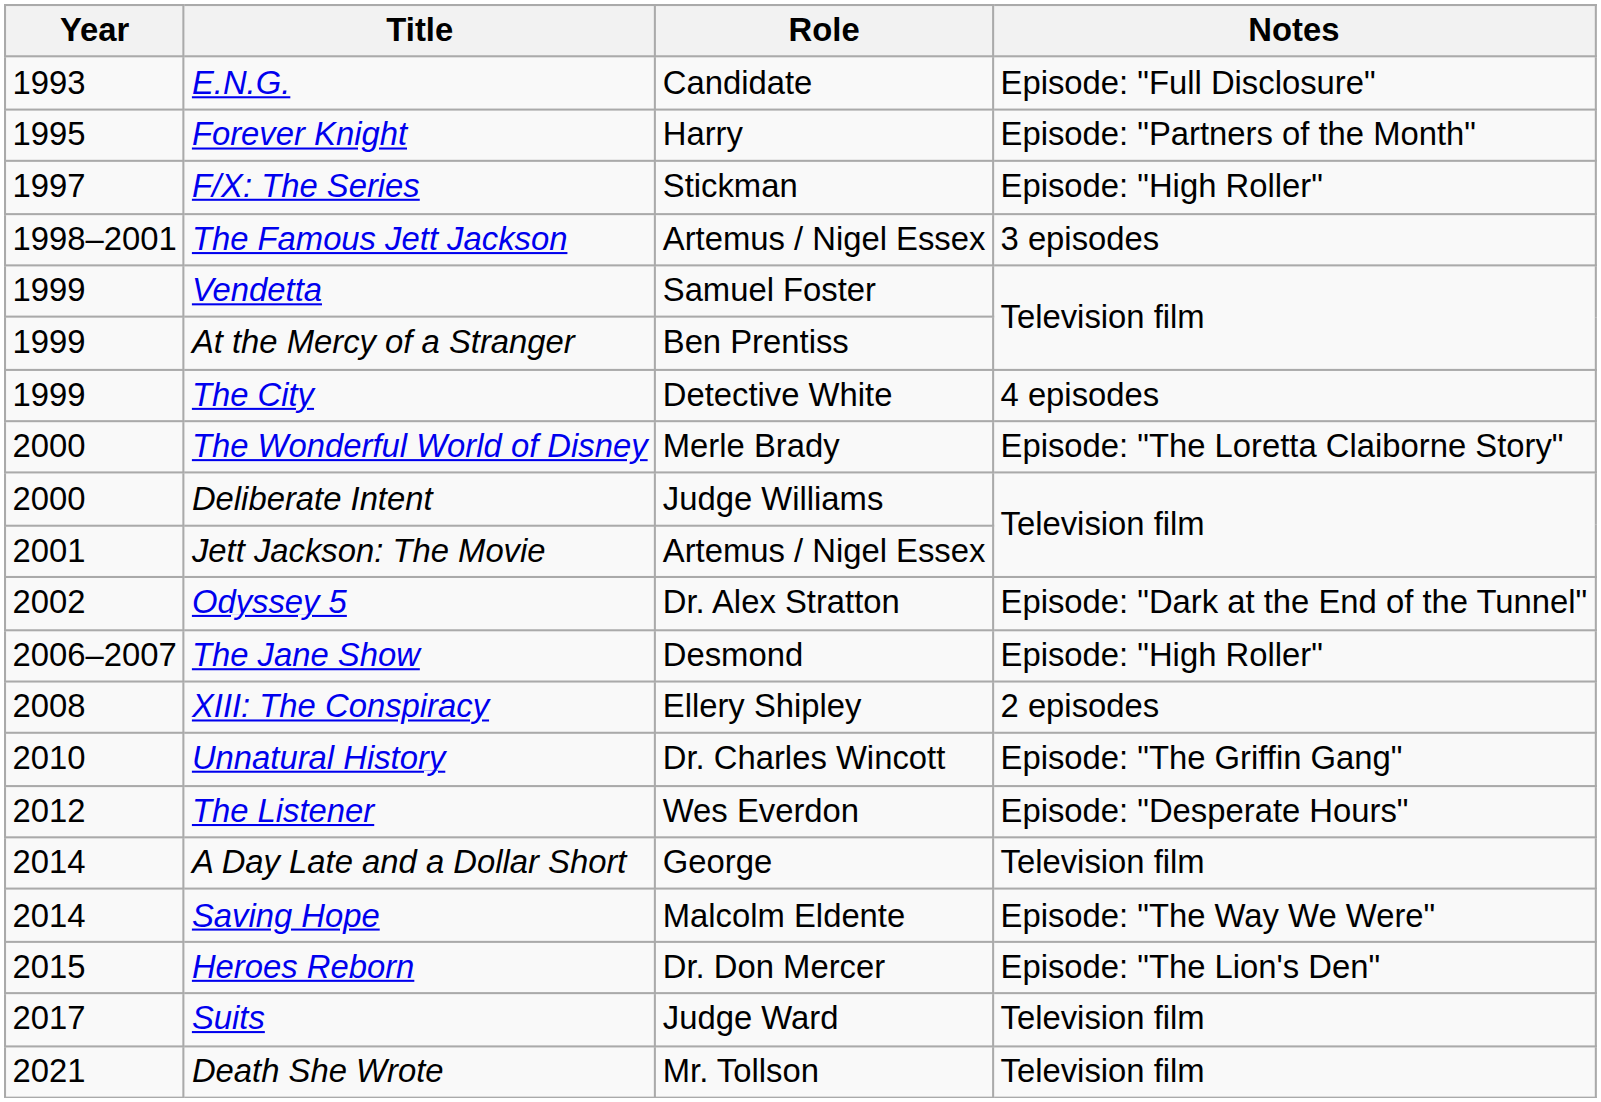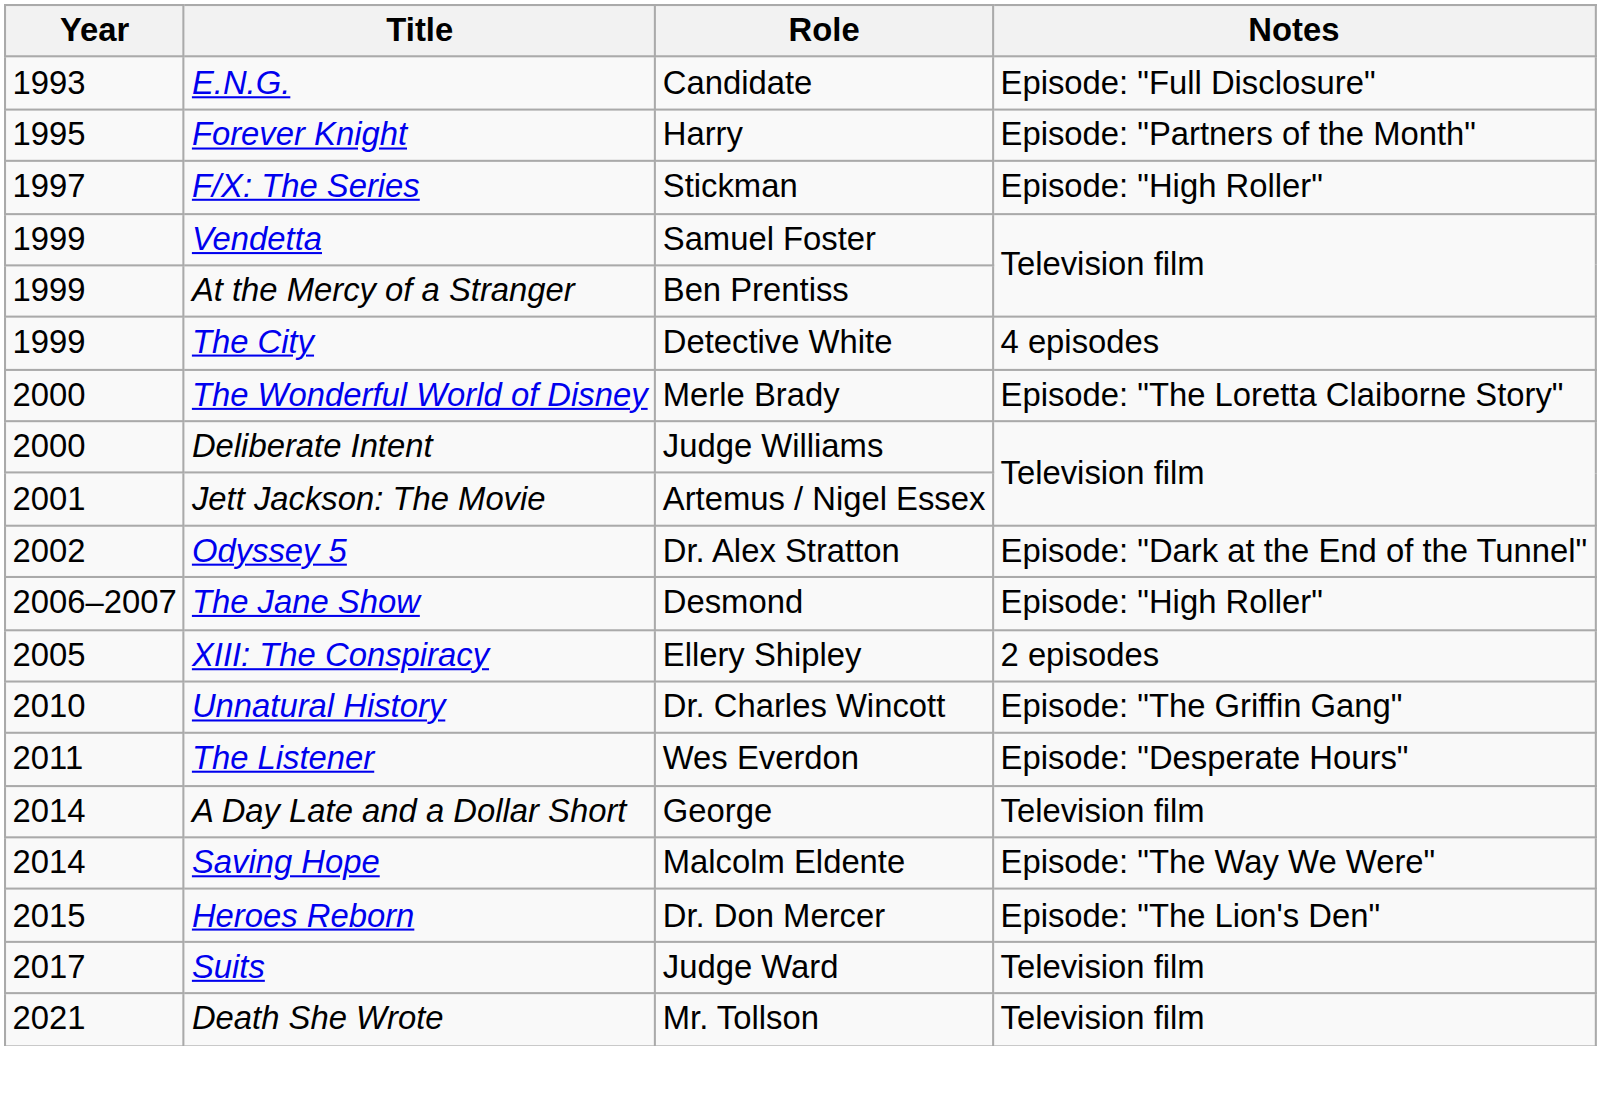 <table class="wikitable sortable">
 <tr>
 <th>Year</th>
 <th>Title</th>
 <th>Role</th>
 <th class="unsortable">Notes</th>
 </tr>
 <tr>
 <td>1993</td>
 <td><em><a href='#'>E.N.G.</a></em></td>
 <td>Candidate</td>
 <td>Episode: "Full Disclosure"</td>
 </tr>
 <tr>
 <td>1995</td>
 <td><em><a href='#'>Forever Knight</a></em></td>
 <td>Harry</td>
 <td>Episode: "Partners of the Month"</td>
 </tr>
 <tr>
 <td>1997</td>
 <td><em><a href='#'>F/X: The Series</a></em></td>
 <td>Stickman</td>
 <td>Episode: "High Roller"</td>
-</tr>
-<tr>
-<td>1998–2001</td>
-<td data-sort-value="Famous Jett Jackson, The"><em><a href='#'>The Famous Jett Jackson</a></em></td>
-<td>Artemus / Nigel Essex</td>
-<td>3 episodes</td>
 </tr>
 <tr>
 <td>1999</td>
 <td><a href='#'><em>Vendetta</em></a></td>
 <td>Samuel Foster</td>
 <td rowspan="2">Television film</td>
 </tr>
 <tr>
 <td>1999</td>
 <td><em>At the Mercy of a Stranger</em></td>
 <td>Ben Prentiss</td>
 </tr>
 <tr>
 <td>1999</td>
 <td data-sort-value="City, The"><a href='#'><em>The City</em></a></td>
 <td>Detective White</td>
 <td>4 episodes</td>
 </tr>
 <tr>
 <td>2000</td>
 <td data-sort-value="Wonderful World of Disney, The"><em><a href='#'>The Wonderful World of Disney</a></em></td>
 <td>Merle Brady</td>
 <td>Episode: "The Loretta Claiborne Story"</td>
 </tr>
 <tr>
 <td>2000</td>
 <td><em>Deliberate Intent</em></td>
 <td>Judge Williams</td>
 <td rowspan="2">Television film</td>
 </tr>
 <tr>
 <td>2001</td>
 <td><em>Jett Jackson: The Movie</em></td>
 <td>Artemus / Nigel Essex</td>
 </tr>
 <tr>
 <td>2002</td>
 <td><em><a href='#'>Odyssey 5</a></em></td>
 <td>Dr. Alex Stratton</td>
 <td>Episode: "Dark at the End of the Tunnel"</td>
 </tr>
 <tr>
 <td>2006–2007</td>
 <td data-sort-value="Jane Show, The"><em><a href='#'>The Jane Show</a></em></td>
 <td>Desmond</td>
 <td>Episode: "High Roller"</td>
 </tr>
 <tr>
-<td>2008</td>
+<td>2005</td>
 <td><em><a href='#'>XIII: The Conspiracy</a></em></td>
 <td>Ellery Shipley</td>
 <td>2 episodes</td>
 </tr>
 <tr>
 <td>2010</td>
 <td><a href='#'><em>Unnatural History</em></a></td>
 <td>Dr. Charles Wincott</td>
 <td>Episode: "The Griffin Gang"</td>
 </tr>
 <tr>
-<td>2012</td>
+<td>2011</td>
 <td data-sort-value="Listener, The"><a href='#'><em>The Listener</em></a></td>
 <td>Wes Everdon</td>
 <td>Episode: "Desperate Hours"</td>
 </tr>
 <tr>
 <td>2014</td>
 <td data-sort-value="Day Late and a Dollar Short, A"><em>A Day Late and a Dollar Short</em></td>
 <td>George</td>
 <td>Television film</td>
 </tr>
 <tr>
 <td>2014</td>
 <td><em><a href='#'>Saving Hope</a></em></td>
 <td>Malcolm Eldente</td>
 <td>Episode: "The Way We Were"</td>
 </tr>
 <tr>
 <td>2015</td>
 <td><a href='#'><em>Heroes Reborn</em></a></td>
 <td>Dr. Don Mercer</td>
 <td>Episode: "The Lion's Den"</td>
 </tr>
 <tr>
 <td>2017</td>
 <td><a href='#'><em>Suits</em></a></td>
 <td>Judge Ward</td>
 <td>Television film</td>
 </tr>
 <tr>
 <td>2021</td>
 <td><em>Death She Wrote</em></td>
 <td>Mr. Tollson</td>
 <td>Television film</td>
 </tr>
 </table>
